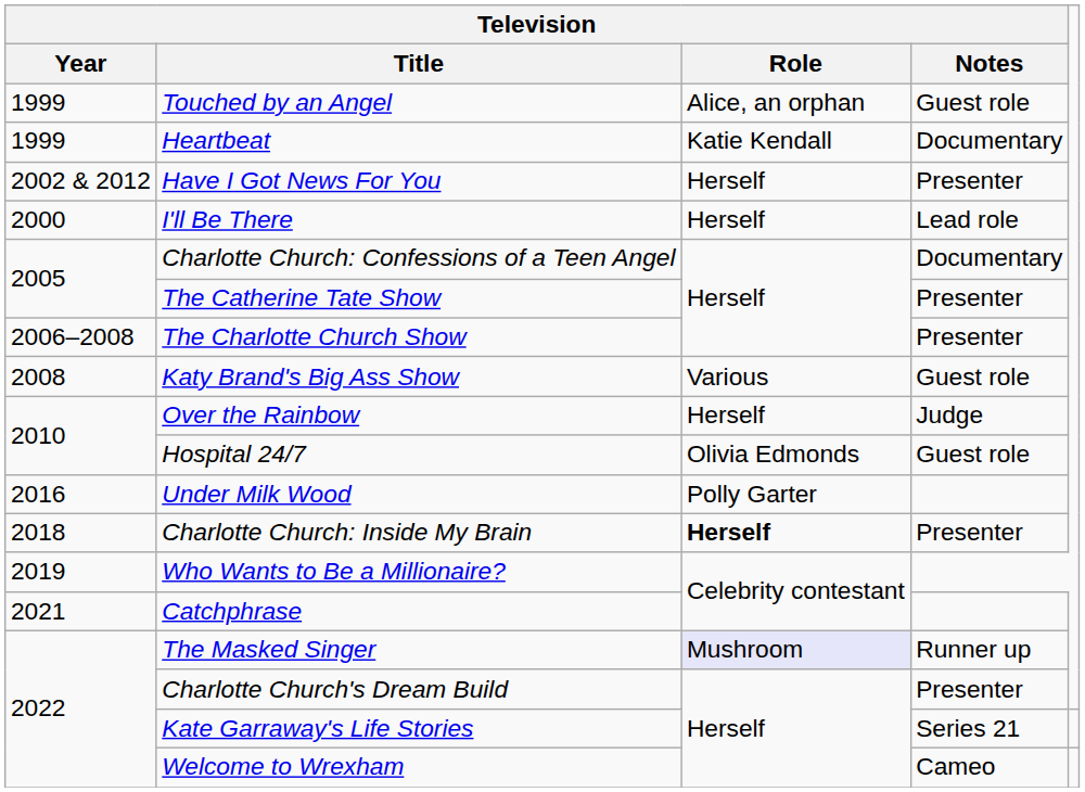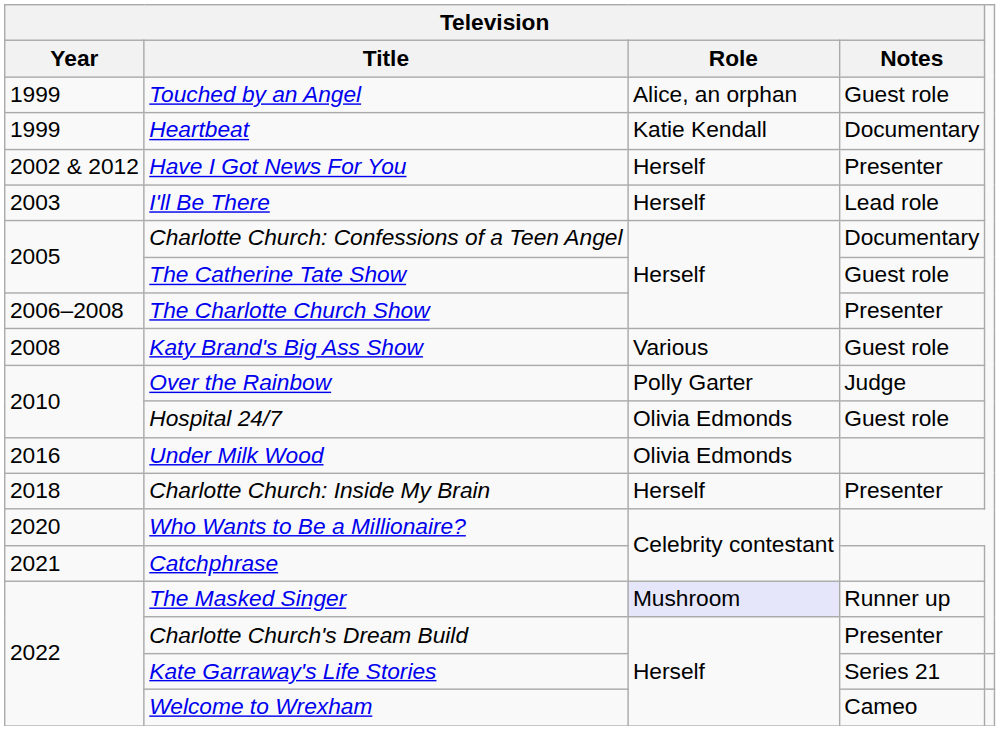 <table class="wikitable" style="font-size:100%;">
 <tr style="text-align:center;">
 <th colspan=4>Television</th>
 </tr>
 <tr style="text-align:center;">
 <th>Year</th>
 <th>Title</th>
 <th>Role</th>
 <th>Notes</th>
 </tr>
 <tr>
 <td>1999</td>
 <td><em><a href='#'>Touched by an Angel</a></em></td>
 <td>Alice, an orphan</td>
 <td>Guest role</td>
 </tr>
 <tr>
 <td>1999</td>
 <td><em><a href='#'>Heartbeat</a></em></td>
 <td>Katie Kendall</td>
 <td>Documentary</td>
 </tr>
 <tr>
 <td>2002 & 2012</td>
 <td><em><a href='#'>Have I Got News For You</a></em></td>
 <td>Herself</td>
 <td>Presenter</td>
 </tr>
 <tr>
-<td>2000</td>
+<td>2003</td>
 <td><em><a href='#'>I'll Be There</a></em></td>
 <td>Herself</td>
 <td>Lead role</td>
 </tr>
 <tr>
 <td rowspan=2>2005</td>
 <td><em>Charlotte Church: Confessions of a Teen Angel</em></td>
 <td rowspan=3>Herself</td>
 <td>Documentary</td>
 </tr>
 <tr>
 <td><em><a href='#'>The Catherine Tate Show</a></em></td>
-<td>Presenter</td>
+<td>Guest role</td>
 </tr>
 <tr>
 <td>2006–2008</td>
 <td><em><a href='#'>The Charlotte Church Show</a></em></td>
 <td>Presenter</td>
 </tr>
 <tr>
 <td>2008</td>
 <td><em><a href='#'>Katy Brand's Big Ass Show</a></em></td>
 <td>Various</td>
 <td>Guest role</td>
 </tr>
 <tr>
 <td rowspan=2>2010</td>
 <td><em><a href='#'>Over the Rainbow</a></em></td>
-<td>Herself</td>
+<td>Polly Garter</td>
 <td>Judge</td>
 </tr>
 <tr>
 <td><em>Hospital 24/7</em></td>
 <td>Olivia Edmonds</td>
 <td>Guest role</td>
 </tr>
 <tr>
 <td>2016</td>
 <td><em><a href='#'>Under Milk Wood</a></em></td>
-<td>Polly Garter</td>
+<td>Olivia Edmonds</td>
 <td></td>
 </tr>
 <tr>
 <td>2018</td>
 <td><em>Charlotte Church: Inside My Brain</em></td>
-<td><strong>Herself</strong></td>
+<td>Herself</td>
 <td>Presenter</td>
 </tr>
 <tr>
-<td>2019</td>
+<td>2020</td>
 <td><em><a href='#'>Who Wants to Be a Millionaire?</a></em></td>
 <td rowspan=2>Celebrity contestant</td>
 </tr>
 <tr>
 <td>2021</td>
 <td><em><a href='#'>Catchphrase</a></em></td>
 <td></td>
 </tr>
 <tr>
 <td rowspan=4>2022</td>
 <td><em><a href='#'>The Masked Singer</a></em></td>
 <td style="background: lavender;">Mushroom</td>
 <td>Runner up</td>
 </tr>
 <tr>
 <td><em>Charlotte Church's Dream Build</em></td>
 <td rowspan=3>Herself</td>
 <td>Presenter</td>
 </tr>
 <tr>
 <td><em><a href='#'>Kate Garraway's Life Stories</a></em></td>
 <td>Series 21</td>
 <td></td>
 </tr>
 <tr>
 <td><em><a href='#'>Welcome to Wrexham</a></em></td>
 <td>Cameo</td>
 <td></td>
 </tr>
 </table>
